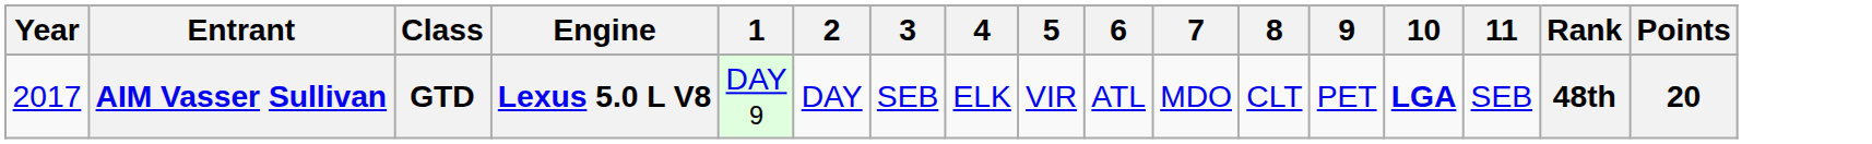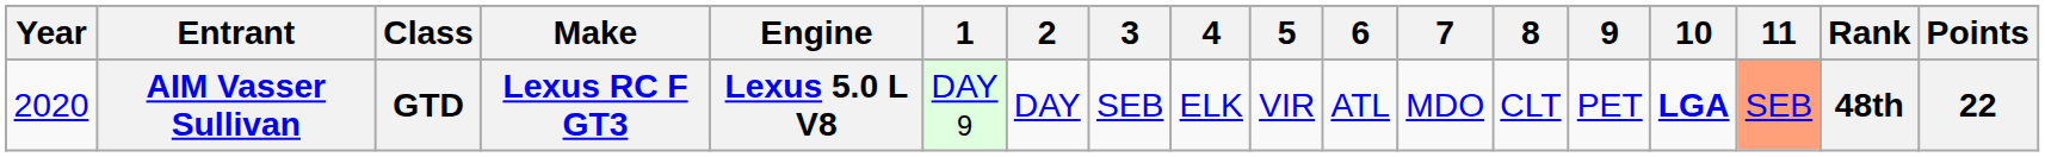 <table class="wikitable" style="text-align:center; font-size:90%">
 <tr>
 <th>Year</th>
 <th>Entrant</th>
 <th>Class</th>
+<th>Make</th>
 <th>Engine</th>
 <th>1</th>
 <th>2</th>
 <th>3</th>
 <th>4</th>
 <th>5</th>
 <th>6</th>
 <th>7</th>
 <th>8</th>
 <th>9</th>
 <th>10</th>
 <th>11</th>
 <th>Rank</th>
 <th>Points</th>
 </tr>
 <tr>
-<td><a href='#'>2017</a></td>
+<td><a href='#'>2020</a></td>
 <th><a href='#'>AIM Vasser</a> <a href='#'>Sullivan</a></th>
 <th>GTD</th>
+<th><a href='#'>Lexus RC F GT3</a></th>
 <th><a href='#'>Lexus</a> 5.0 L V8</th>
 <td style="background:#DFFFDF;"><a href='#'>DAY</a><br><small>9</small></td>
 <td><a href='#'>DAY</a></td>
 <td><a href='#'>SEB</a></td>
 <td><a href='#'>ELK</a></td>
 <td><a href='#'>VIR</a></td>
 <td><a href='#'>ATL</a></td>
 <td><a href='#'>MDO</a></td>
 <td><a href='#'>CLT</a></td>
 <td><a href='#'>PET</a></td>
 <td><strong><a href='#'>LGA</a></strong></td>
-<td><a href='#'>SEB</a></td>
+<td style="background: lightsalmon;"><a href='#'>SEB</a></td>
 <th>48th</th>
-<th>20</th>
+<th>22</th>
 </tr>
 </table>
